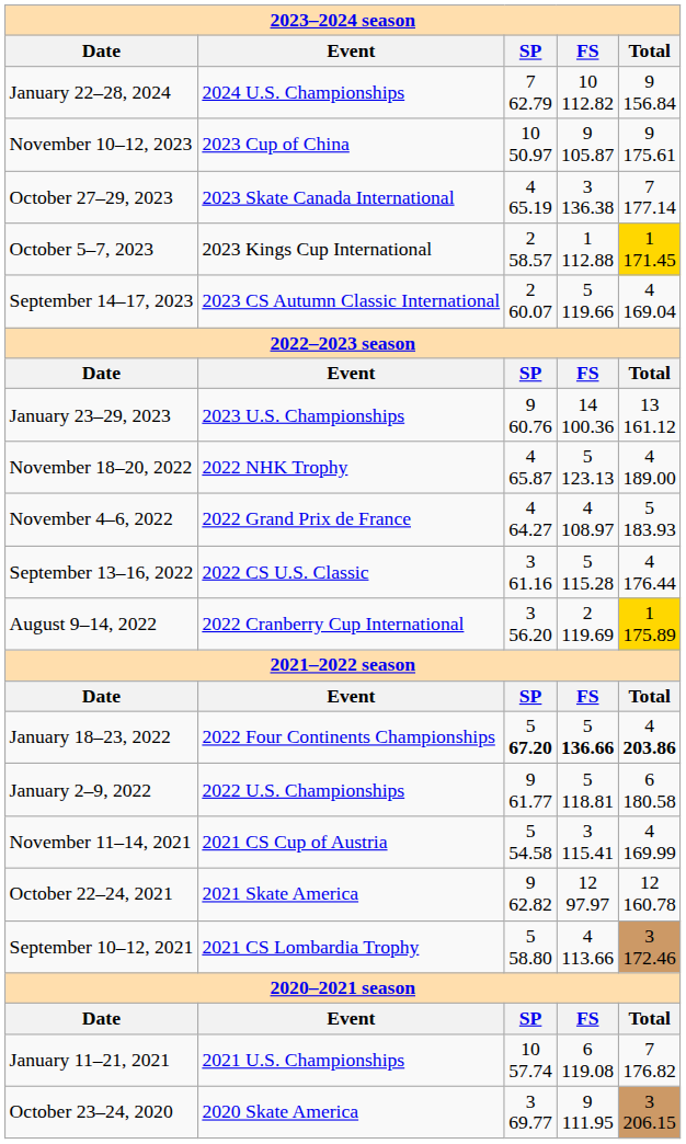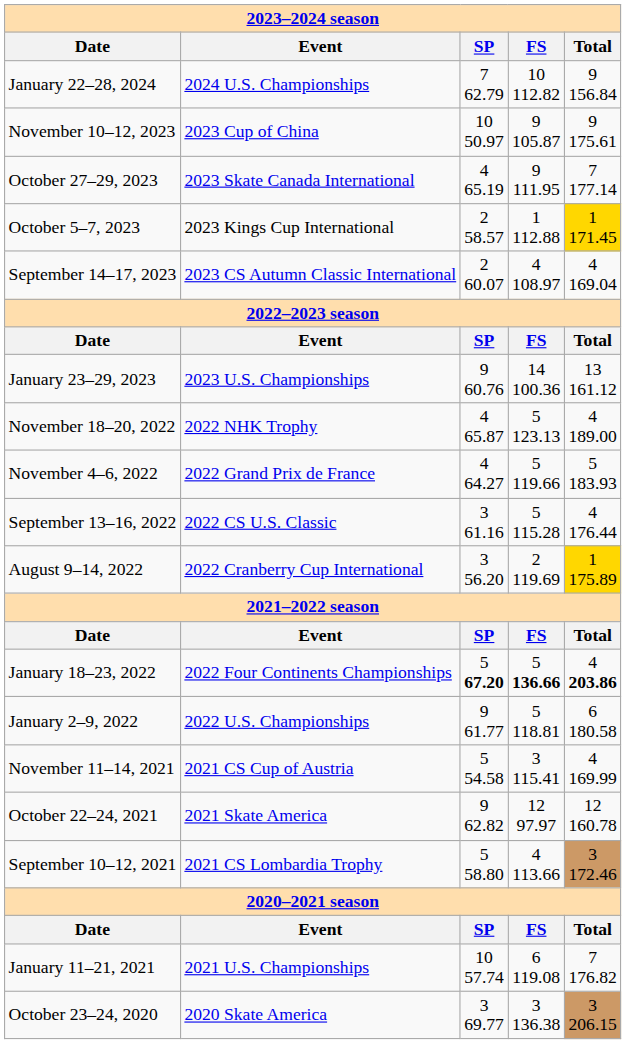 <table class="wikitable">
 <tr>
 <td style="background-color: #ffdead; " colspan=5 align=center><a href='#'><strong>2023–2024 season</strong></a></td>
 </tr>
 <tr>
 <th>Date</th>
 <th>Event</th>
 <th><a href='#'>SP</a></th>
 <th><a href='#'>FS</a></th>
 <th>Total</th>
 </tr>
 <tr>
 <td>January 22–28, 2024</td>
 <td><a href='#'>2024 U.S. Championships</a></td>
 <td align=center>7 <br> 62.79</td>
 <td align=center>10 <br> 112.82</td>
 <td align=center>9 <br> 156.84</td>
 </tr>
 <tr>
 <td>November 10–12, 2023</td>
 <td><a href='#'>2023 Cup of China</a></td>
 <td align=center>10 <br> 50.97</td>
 <td align=center>9 <br> 105.87</td>
 <td align=center>9 <br> 175.61</td>
 </tr>
 <tr>
 <td>October 27–29, 2023</td>
 <td><a href='#'>2023 Skate Canada International</a></td>
 <td align=center>4 <br> 65.19</td>
-<td align=center>3 <br> 136.38</td>
+<td align=center>9 <br> 111.95</td>
 <td align=center>7 <br> 177.14</td>
 </tr>
 <tr>
 <td>October 5–7, 2023</td>
 <td>2023 Kings Cup International</td>
 <td align=center>2 <br> 58.57</td>
 <td align=center>1 <br> 112.88</td>
 <td align=center bgcolor=gold>1 <br> 171.45</td>
 </tr>
 <tr>
 <td>September 14–17, 2023</td>
 <td><a href='#'>2023 CS Autumn Classic International</a></td>
 <td align=center>2 <br> 60.07</td>
-<td align=center>5 <br> 119.66</td>
+<td align=center>4 <br> 108.97</td>
 <td align=center>4 <br> 169.04</td>
 </tr>
 <tr>
 <td style="background-color: #ffdead; " colspan=5 align=center><a href='#'><strong>2022–2023 season</strong></a></td>
 </tr>
 <tr>
 <th>Date</th>
 <th>Event</th>
 <th><a href='#'>SP</a></th>
 <th><a href='#'>FS</a></th>
 <th>Total</th>
 </tr>
 <tr>
 <td>January 23–29, 2023</td>
 <td><a href='#'>2023 U.S. Championships</a></td>
 <td align=center>9 <br> 60.76</td>
 <td align=center>14 <br> 100.36</td>
 <td align=center>13 <br> 161.12</td>
 </tr>
 <tr>
 <td>November 18–20, 2022</td>
 <td><a href='#'>2022 NHK Trophy</a></td>
 <td align=center>4 <br> 65.87</td>
 <td align=center>5 <br> 123.13</td>
 <td align=center>4 <br> 189.00</td>
 </tr>
 <tr>
 <td>November 4–6, 2022</td>
 <td><a href='#'>2022 Grand Prix de France</a></td>
 <td align=center>4 <br> 64.27</td>
-<td align=center>4 <br> 108.97</td>
+<td align=center>5 <br> 119.66</td>
 <td align=center>5 <br> 183.93</td>
 </tr>
 <tr>
 <td>September 13–16, 2022</td>
 <td><a href='#'>2022 CS U.S. Classic</a></td>
 <td align=center>3 <br> 61.16</td>
 <td align=center>5 <br> 115.28</td>
 <td align=center>4 <br> 176.44</td>
 </tr>
 <tr>
 <td>August 9–14, 2022</td>
 <td><a href='#'>2022 Cranberry Cup International</a></td>
 <td align=center>3 <br> 56.20</td>
 <td align=center>2 <br> 119.69</td>
 <td align=center bgcolor=gold>1 <br> 175.89</td>
 </tr>
 <tr>
 <td colspan="5" style="background-color: #ffdead; " align="center"><a href='#'><strong>2021–2022 season</strong></a></td>
 </tr>
 <tr>
 <th>Date</th>
 <th>Event</th>
 <th><a href='#'>SP</a></th>
 <th><a href='#'>FS</a></th>
 <th>Total</th>
 </tr>
 <tr>
 <td>January 18–23, 2022</td>
 <td><a href='#'>2022 Four Continents Championships</a></td>
 <td align=center>5 <br> <strong>67.20</strong></td>
 <td align=center>5 <br> <strong>136.66</strong></td>
 <td align=center>4 <br> <strong>203.86</strong></td>
 </tr>
 <tr>
 <td>January 2–9, 2022</td>
 <td><a href='#'>2022 U.S. Championships</a></td>
 <td align=center>9 <br> 61.77</td>
 <td align=center>5 <br> 118.81</td>
 <td align=center>6 <br> 180.58</td>
 </tr>
 <tr>
 <td>November 11–14, 2021</td>
 <td><a href='#'>2021 CS Cup of Austria</a></td>
 <td align=center>5 <br> 54.58</td>
 <td align=center>3 <br> 115.41</td>
 <td align=center>4 <br> 169.99</td>
 </tr>
 <tr>
 <td>October 22–24, 2021</td>
 <td><a href='#'>2021 Skate America</a></td>
 <td align=center>9 <br> 62.82</td>
 <td align=center>12 <br> 97.97</td>
 <td align=center>12 <br> 160.78</td>
 </tr>
 <tr>
 <td>September 10–12, 2021</td>
 <td><a href='#'>2021 CS Lombardia Trophy</a></td>
 <td align=center>5 <br> 58.80</td>
 <td align=center>4 <br> 113.66</td>
 <td align=center bgcolor=cc9966>3 <br> 172.46</td>
 </tr>
 <tr>
 <td style="background-color: #ffdead; " colspan=5 align=center><a href='#'><strong>2020–2021 season</strong></a></td>
 </tr>
 <tr>
 <th>Date</th>
 <th>Event</th>
 <th><a href='#'>SP</a></th>
 <th><a href='#'>FS</a></th>
 <th>Total</th>
 </tr>
 <tr>
 <td>January 11–21, 2021</td>
 <td><a href='#'>2021 U.S. Championships</a></td>
 <td align=center>10 <br> 57.74</td>
 <td align=center>6 <br> 119.08</td>
 <td align=center>7 <br> 176.82</td>
 </tr>
 <tr>
 <td>October 23–24, 2020</td>
 <td><a href='#'>2020 Skate America</a></td>
 <td align=center>3 <br> 69.77</td>
-<td align=center>9 <br> 111.95</td>
+<td align=center>3 <br> 136.38</td>
 <td align=center bgcolor=cc9966>3 <br> 206.15</td>
 </tr>
 </table>
